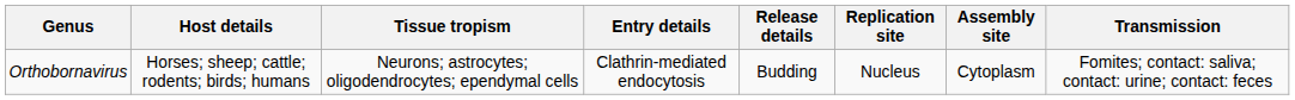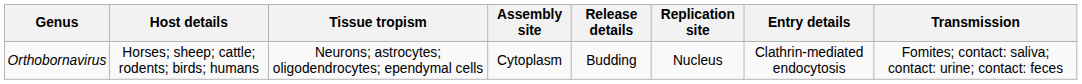 <table class="wikitable sortable collapsible collapsed" style="text-align:center">
 <tr>
 <th>Genus</th>
 <th>Host details</th>
 <th>Tissue tropism</th>
-<th>Entry details</th>
+<th>Assembly site</th>
 <th>Release details</th>
 <th>Replication site</th>
-<th>Assembly site</th>
+<th>Entry details</th>
 <th>Transmission</th>
 </tr>
 <tr>
 <td><em>Orthobornavirus</em></td>
 <td>Horses; sheep; cattle; rodents; birds; humans</td>
 <td>Neurons; astrocytes; oligodendrocytes; ependymal cells</td>
-<td>Clathrin-mediated endocytosis</td>
+<td>Cytoplasm</td>
 <td>Budding</td>
 <td>Nucleus</td>
-<td>Cytoplasm</td>
+<td>Clathrin-mediated endocytosis</td>
 <td>Fomites; contact: saliva; contact: urine; contact: feces</td>
 </tr>
 </table>
